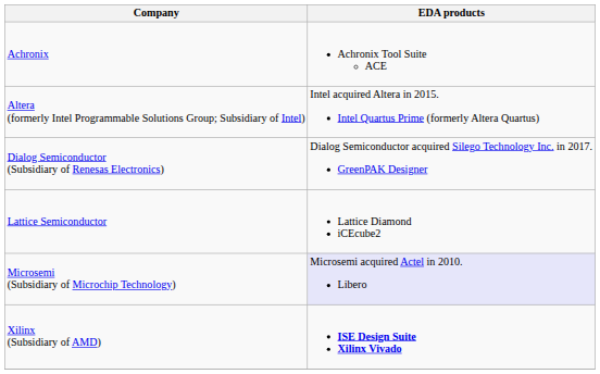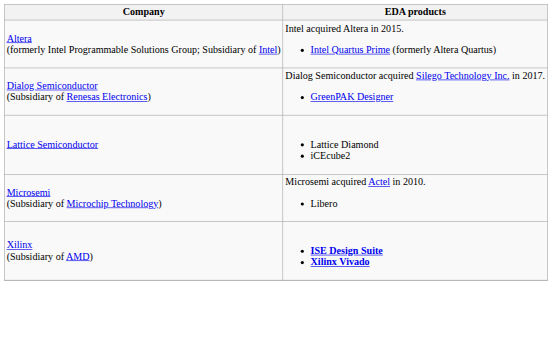 <table class="wikitable">
 <tr>
 <th>Company</th>
 <th>EDA products</th>
-</tr>
-<tr>
-<td><a href='#'>Achronix</a></td>
-<td><br><ul><li>Achronix Tool Suite<ul><li>ACE</li></ul></li></ul></td>
 </tr>
 <tr>
 <td><a href='#'>Altera</a><br> (formerly Intel Programmable Solutions Group; Subsidiary of <a href='#'>Intel</a>)</td>
 <td>Intel acquired Altera in 2015.<br><ul><li><a href='#'>Intel Quartus Prime</a> (formerly Altera Quartus)</li></ul></td>
 </tr>
 <tr>
 <td><a href='#'>Dialog Semiconductor</a><br> (Subsidiary of <a href='#'>Renesas Electronics</a>)</td>
 <td>Dialog Semiconductor acquired <a href='#'>Silego Technology Inc.</a> in 2017.<br><ul><li><a href='#'>GreenPAK Designer</a></li></ul></td>
 </tr>
 <tr>
 <td><a href='#'>Lattice Semiconductor</a></td>
 <td><br><ul><li>Lattice Diamond</li><li>iCEcube2</li></ul></td>
 </tr>
 <tr>
 <td><a href='#'>Microsemi</a><br>(Subsidiary of <a href='#'>Microchip Technology</a>)</td>
-<td style="background: lavender;">Microsemi acquired <a href='#'>Actel</a> in 2010.<br><ul><li>Libero</li></ul></td>
+<td>Microsemi acquired <a href='#'>Actel</a> in 2010.<br><ul><li>Libero</li></ul></td>
 </tr>
 <tr>
 <td><a href='#'>Xilinx</a><br> (Subsidiary of <a href='#'>AMD</a>)</td>
 <td><strong><br><ul><li><a href='#'>ISE Design Suite</a></li><li><a href='#'>Xilinx Vivado</a></li></ul></strong></td>
 </tr>
 <tr>
 </tr>
 </table>
